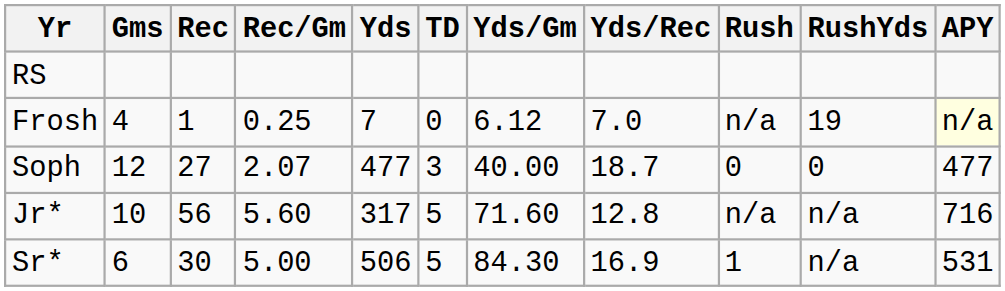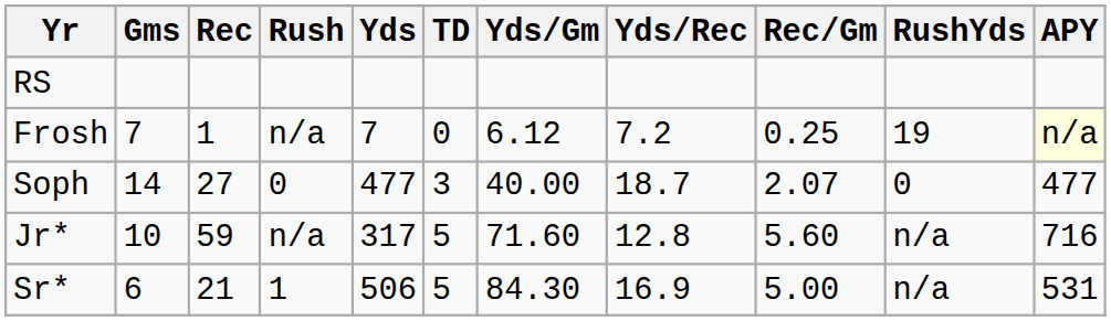 <table class="wikitable">
 <tr>
 <th>Yr</th>
 <th>Gms</th>
 <th>Rec</th>
-<th>Rec/Gm</th>
+<th>Rush</th>
 <th>Yds</th>
 <th>TD</th>
 <th>Yds/Gm</th>
 <th>Yds/Rec</th>
-<th>Rush</th>
+<th>Rec/Gm</th>
 <th>RushYds</th>
 <th>APY</th>
 </tr>
 <tr>
 <td>RS</td>
 <td></td>
 <td></td>
 <td></td>
 <td></td>
 <td></td>
 <td></td>
 <td></td>
 <td></td>
 <td></td>
 <td></td>
 </tr>
 <tr>
 <td>Frosh</td>
-<td>4</td>
+<td>7</td>
 <td>1</td>
-<td>0.25</td>
+<td>n/a</td>
 <td>7</td>
 <td>0</td>
 <td>6.12</td>
-<td>7.0</td>
-<td>n/a</td>
+<td>7.2</td>
+<td>0.25</td>
 <td>19</td>
 <td style="background: lightyellow;">n/a</td>
 </tr>
 <tr>
 <td>Soph</td>
-<td>12</td>
+<td>14</td>
 <td>27</td>
-<td>2.07</td>
+<td>0</td>
 <td>477</td>
 <td>3</td>
 <td>40.00</td>
 <td>18.7</td>
-<td>0</td>
+<td>2.07</td>
 <td>0</td>
 <td>477</td>
 </tr>
 <tr>
 <td>Jr*</td>
 <td>10</td>
-<td>56</td>
-<td>5.60</td>
+<td>59</td>
+<td>n/a</td>
 <td>317</td>
 <td>5</td>
 <td>71.60</td>
 <td>12.8</td>
-<td>n/a</td>
+<td>5.60</td>
 <td>n/a</td>
 <td>716</td>
 </tr>
 <tr>
 <td>Sr*</td>
 <td>6</td>
-<td>30</td>
-<td>5.00</td>
+<td>21</td>
+<td>1</td>
 <td>506</td>
 <td>5</td>
 <td>84.30</td>
 <td>16.9</td>
-<td>1</td>
+<td>5.00</td>
 <td>n/a</td>
 <td>531</td>
 </tr>
 </table>
